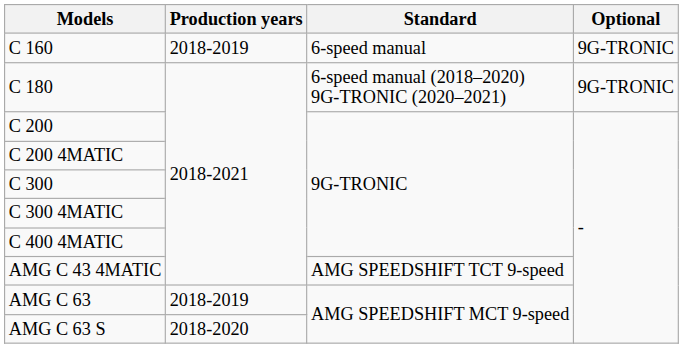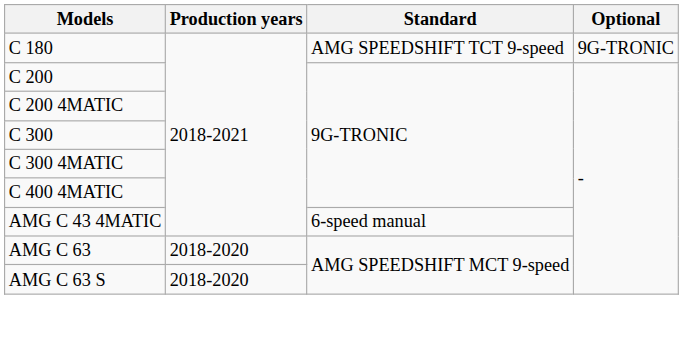 <table class="wikitable">
 <tr>
 <th>Models</th>
 <th>Production years</th>
 <th>Standard</th>
 <th>Optional</th>
 </tr>
 <tr>
-<td>C 160</td>
-<td>2018-2019</td>
-<td>6-speed manual</td>
-<td>9G-TRONIC</td>
-</tr>
-<tr>
 <td>C 180</td>
 <td rowspan="7">2018-2021</td>
-<td>6-speed manual (2018–2020)<br>9G-TRONIC (2020–2021)</td>
+<td>AMG SPEEDSHIFT TCT 9-speed</td>
 <td>9G-TRONIC</td>
 </tr>
 <tr>
 <td>C 200</td>
 <td rowspan="5">9G-TRONIC</td>
 <td rowspan="8">-</td>
 </tr>
 <tr>
 <td>C 200 4MATIC</td>
 </tr>
 <tr>
 <td>C 300</td>
 </tr>
 <tr>
 <td>C 300 4MATIC</td>
 </tr>
 <tr>
 <td>C 400 4MATIC</td>
 </tr>
 <tr>
 <td>AMG C 43 4MATIC</td>
-<td>AMG SPEEDSHIFT TCT 9-speed</td>
+<td>6-speed manual</td>
 </tr>
 <tr>
 <td>AMG C 63</td>
-<td>2018-2019</td>
+<td>2018-2020</td>
 <td rowspan="2">AMG SPEEDSHIFT MCT 9-speed</td>
 </tr>
 <tr>
 <td>AMG C 63 S</td>
 <td>2018-2020</td>
 </tr>
 </table>
